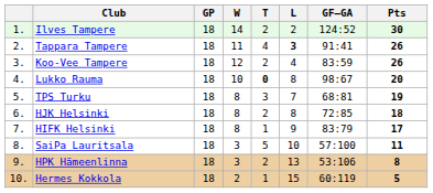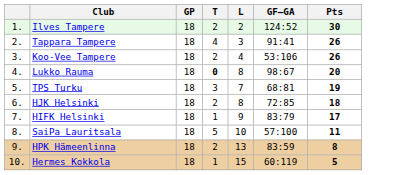 <table class="wikitable">
 <tr>
 <th width="30"></th>
 <th width="200">Club</th>
 <th width="30">GP</th>
-<th width="30">W</th>
 <th width="30">T</th>
 <th width="30">L</th>
 <th width="70">GF–GA</th>
 <th width="70">Pts</th>
 </tr>
 <tr bgcolor="#e6fae6" align="center">
 <td>1.</td>
 <td align="left"><a href='#'>Ilves Tampere</a></td>
 <td>18</td>
-<td>14</td>
 <td>2</td>
 <td>2</td>
 <td>124:52</td>
 <td><strong>30</strong></td>
 </tr>
 <tr bgcolor="#FFFFFF" align="center">
 <td>2.</td>
 <td align="left"><a href='#'>Tappara Tampere</a></td>
 <td>18</td>
-<td>11</td>
 <td>4</td>
-<td><strong>3</strong></td>
+<td>3</td>
 <td>91:41</td>
 <td><strong>26</strong></td>
 </tr>
 <tr bgcolor="#FFFFFF" align="center">
 <td>3.</td>
 <td align="left"><a href='#'>Koo-Vee Tampere</a></td>
 <td>18</td>
-<td>12</td>
 <td>2</td>
 <td>4</td>
-<td>83:59</td>
+<td>53:106</td>
 <td><strong>26</strong></td>
 </tr>
 <tr bgcolor="#FFFFFF" align="center">
 <td>4.</td>
 <td align="left"><a href='#'>Lukko Rauma</a></td>
 <td>18</td>
-<td>10</td>
 <td><strong>0</strong></td>
 <td>8</td>
 <td>98:67</td>
 <td><strong>20</strong></td>
 </tr>
 <tr bgcolor="#FFFFFF" align="center">
 <td>5.</td>
 <td align="left"><a href='#'>TPS Turku</a></td>
 <td>18</td>
-<td>8</td>
 <td>3</td>
 <td>7</td>
 <td>68:81</td>
 <td><strong>19</strong></td>
 </tr>
 <tr bgcolor="#FFFFFF" align="center">
 <td>6.</td>
 <td align="left"><a href='#'>HJK Helsinki</a></td>
 <td>18</td>
-<td>8</td>
 <td>2</td>
 <td>8</td>
 <td>72:85</td>
 <td><strong>18</strong></td>
 </tr>
 <tr bgcolor="#FFFFFF" align="center">
 <td>7.</td>
 <td align="left"><a href='#'>HIFK Helsinki</a></td>
 <td>18</td>
-<td>8</td>
 <td>1</td>
 <td>9</td>
 <td>83:79</td>
 <td><strong>17</strong></td>
 </tr>
 <tr bgcolor="#FFFFFF" align="center">
 <td>8.</td>
 <td align="left"><a href='#'>SaiPa Lauritsala</a></td>
 <td>18</td>
-<td>3</td>
 <td>5</td>
 <td>10</td>
 <td>57:100</td>
 <td><strong>11</strong></td>
 </tr>
 <tr bgcolor="#EECFA1" align="center">
 <td>9.</td>
 <td align="left"><a href='#'>HPK Hämeenlinna</a></td>
 <td>18</td>
-<td>3</td>
 <td>2</td>
 <td>13</td>
-<td>53:106</td>
+<td>83:59</td>
 <td><strong>8</strong></td>
 </tr>
 <tr bgcolor="#EECFA1" align="center">
 <td>10.</td>
 <td align="left"><a href='#'>Hermes Kokkola</a></td>
 <td>18</td>
-<td>2</td>
 <td>1</td>
 <td>15</td>
 <td>60:119</td>
 <td><strong>5</strong></td>
 </tr>
 </table>
